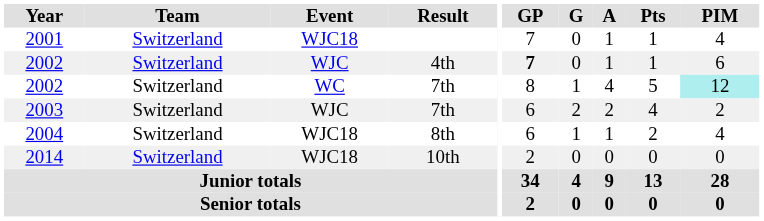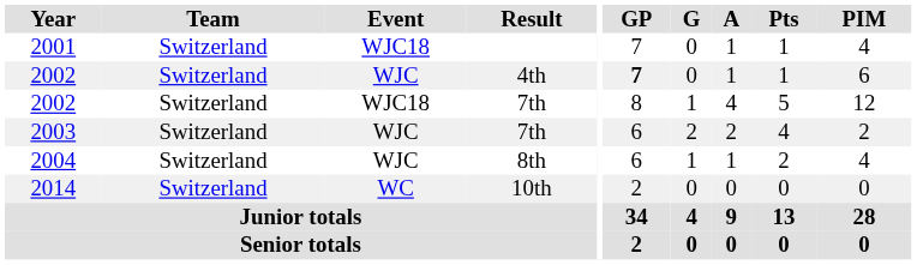 <table border="0" cellpadding="1" cellspacing="0" ID="Table3" style="text-align:center; width:40em">
 <tr ALIGN="center" bgcolor="#e0e0e0">
 <th>Year</th>
 <th>Team</th>
 <th>Event</th>
 <th>Result</th>
 <th rowspan="99" bgcolor="#ffffff"></th>
 <th>GP</th>
 <th>G</th>
 <th>A</th>
 <th>Pts</th>
 <th>PIM</th>
 </tr>
 <tr>
 <td><a href='#'>2001</a></td>
 <td><a href='#'>Switzerland</a></td>
 <td><a href='#'>WJC18</a></td>
 <td></td>
 <td>7</td>
 <td>0</td>
 <td>1</td>
 <td>1</td>
 <td>4</td>
 </tr>
 <tr bgcolor="#f0f0f0">
 <td><a href='#'>2002</a></td>
 <td><a href='#'>Switzerland</a></td>
 <td><a href='#'>WJC</a></td>
 <td>4th</td>
 <td><strong>7</strong></td>
 <td>0</td>
 <td>1</td>
 <td>1</td>
 <td>6</td>
 </tr>
 <tr>
 <td><a href='#'>2002</a></td>
 <td>Switzerland</td>
-<td><a href='#'>WC</a></td>
+<td>WJC18</td>
 <td>7th</td>
 <td>8</td>
 <td>1</td>
 <td>4</td>
 <td>5</td>
-<td style="background: paleturquoise;">12</td>
+<td>12</td>
 </tr>
 <tr bgcolor="#f0f0f0">
 <td><a href='#'>2003</a></td>
 <td>Switzerland</td>
 <td>WJC</td>
 <td>7th</td>
 <td>6</td>
 <td>2</td>
 <td>2</td>
 <td>4</td>
 <td>2</td>
 </tr>
 <tr>
 <td><a href='#'>2004</a></td>
 <td>Switzerland</td>
-<td>WJC18</td>
+<td>WJC</td>
 <td>8th</td>
 <td>6</td>
 <td>1</td>
 <td>1</td>
 <td>2</td>
 <td>4</td>
 </tr>
 <tr bgcolor="#f0f0f0">
 <td><a href='#'>2014</a></td>
 <td><a href='#'>Switzerland</a></td>
-<td>WJC18</td>
+<td><a href='#'>WC</a></td>
 <td>10th</td>
 <td>2</td>
 <td>0</td>
 <td>0</td>
 <td>0</td>
 <td>0</td>
 </tr>
 <tr bgcolor="#e0e0e0">
 <th colspan="4">Junior totals</th>
 <th>34</th>
 <th>4</th>
 <th>9</th>
 <th>13</th>
 <th>28</th>
 </tr>
 <tr bgcolor="#e0e0e0">
 <th colspan="4">Senior totals</th>
 <th>2</th>
 <th>0</th>
 <th>0</th>
 <th>0</th>
 <th>0</th>
 </tr>
 </table>
